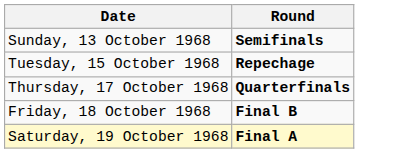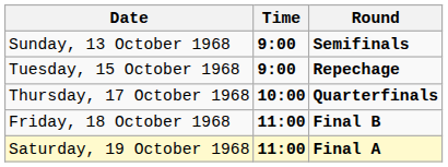 <table class="wikitable">
 <tr>
 <th>Date</th>
+<th>Time</th>
 <th>Round</th>
 </tr>
 <tr>
 <td>Sunday, 13 October 1968</td>
+<td><strong>9:00</strong></td>
 <td><strong>Semifinals</strong></td>
 </tr>
 <tr>
 <td>Tuesday, 15 October 1968</td>
+<td><strong>9:00</strong></td>
 <td><strong>Repechage</strong></td>
 </tr>
 <tr>
 <td>Thursday, 17 October 1968</td>
+<td><strong>10:00</strong></td>
 <td><strong>Quarterfinals</strong></td>
 </tr>
 <tr>
 <td>Friday, 18 October 1968</td>
+<td><strong>11:00</strong></td>
 <td><strong>Final B</strong></td>
 </tr>
 <tr style=background:lemonchiffon>
 <td>Saturday, 19 October 1968</td>
+<td><strong>11:00</strong></td>
 <td><strong>Final A</strong></td>
 </tr>
 </table>
